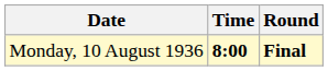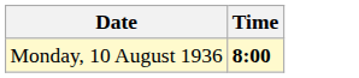 <table class="wikitable">
 <tr>
 <th>Date</th>
 <th>Time</th>
-<th>Round</th>
 </tr>
 <tr style=background:lemonchiffon>
 <td>Monday, 10 August 1936</td>
 <td><strong>8:00</strong></td>
-<td><strong>Final</strong></td>
 </tr>
 </table>
